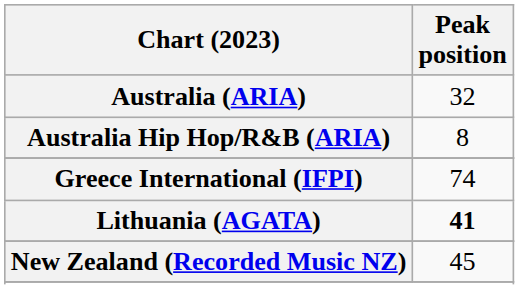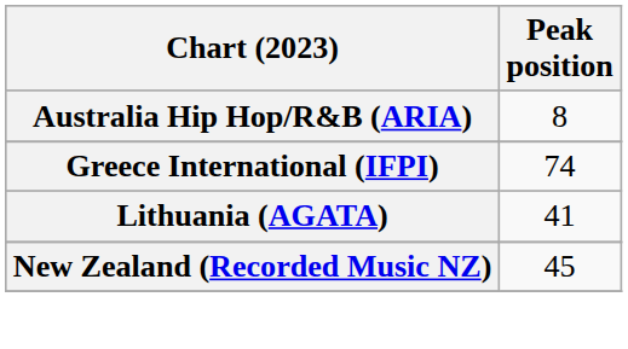 <table class="wikitable sortable plainrowheaders" style="text-align:center">
 <tr>
 <th scope="col">Chart (2023)</th>
 <th scope="col">Peak<br>position</th>
-</tr>
-<tr>
-<th scope="row">Australia (<a href='#'>ARIA</a>)</th>
-<td>32</td>
 </tr>
 <tr>
 <th scope="row">Australia Hip Hop/R&B (<a href='#'>ARIA</a>)</th>
 <td>8</td>
 </tr>
 <tr>
 </tr>
 <tr>
 </tr>
 <tr>
 <th scope="row">Greece International (<a href='#'>IFPI</a>)</th>
 <td>74</td>
 </tr>
 <tr>
 <th scope="row">Lithuania (<a href='#'>AGATA</a>)</th>
-<td><strong>41</strong></td>
+<td>41</td>
 </tr>
 <tr>
 </tr>
 <tr>
 <th scope="row">New Zealand (<a href='#'>Recorded Music NZ</a>)</th>
 <td>45</td>
 </tr>
 <tr>
 </tr>
 <tr>
 </tr>
 </table>
